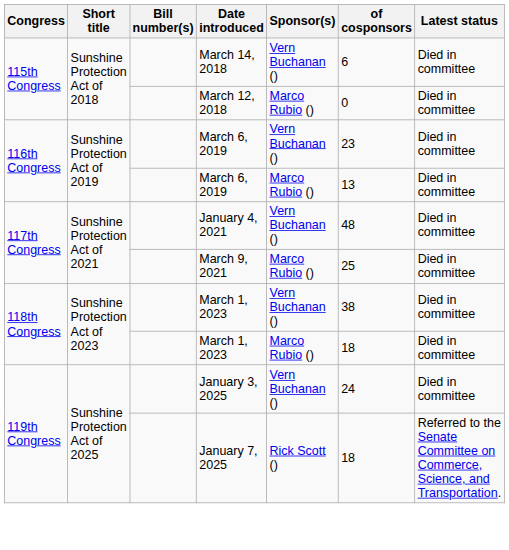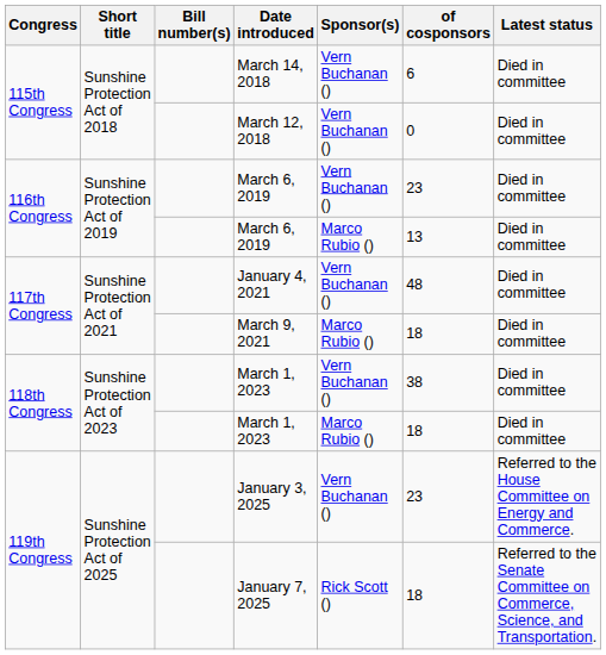 <table class="wikitable">
 <tr>
 <th>Congress</th>
 <th>Short title</th>
 <th>Bill number(s)</th>
 <th>Date introduced</th>
 <th>Sponsor(s)</th>
 <th> of cosponsors</th>
 <th>Latest status</th>
 </tr>
 <tr>
 <td rowspan="2"><a href='#'>115th Congress</a></td>
 <td rowspan="2">Sunshine Protection Act of 2018</td>
 <td></td>
 <td>March 14, 2018</td>
 <td><a href='#'>Vern Buchanan</a> ()</td>
 <td>6</td>
 <td>Died in committee</td>
 </tr>
 <tr>
 <td></td>
 <td>March 12, 2018</td>
-<td><a href='#'>Marco Rubio</a> ()</td>
+<td><a href='#'>Vern Buchanan</a> ()</td>
 <td>0</td>
 <td>Died in committee</td>
 </tr>
 <tr>
 <td rowspan="2"><a href='#'>116th Congress</a></td>
 <td rowspan="2">Sunshine Protection Act of 2019</td>
 <td></td>
 <td>March 6, 2019</td>
 <td><a href='#'>Vern Buchanan</a> ()</td>
 <td>23</td>
 <td>Died in committee</td>
 </tr>
 <tr>
 <td></td>
 <td>March 6, 2019</td>
 <td><a href='#'>Marco Rubio</a> ()</td>
 <td>13</td>
 <td>Died in committee</td>
 </tr>
 <tr>
 <td rowspan="2"><a href='#'>117th Congress</a></td>
 <td rowspan="2">Sunshine Protection Act of 2021</td>
 <td></td>
 <td>January 4, 2021</td>
 <td><a href='#'>Vern Buchanan</a> ()</td>
 <td>48</td>
 <td>Died in committee</td>
 </tr>
 <tr>
 <td></td>
 <td>March 9, 2021</td>
 <td><a href='#'>Marco Rubio</a> ()</td>
-<td>25</td>
+<td>18</td>
 <td>Died in committee</td>
 </tr>
 <tr>
 <td rowspan="2"><a href='#'>118th Congress</a></td>
 <td rowspan="2">Sunshine Protection Act of 2023</td>
 <td></td>
 <td>March 1, 2023</td>
 <td><a href='#'>Vern Buchanan</a> ()</td>
 <td>38</td>
 <td>Died in committee</td>
 </tr>
 <tr>
 <td></td>
 <td>March 1, 2023</td>
 <td><a href='#'>Marco Rubio</a> ()</td>
 <td>18</td>
 <td>Died in committee</td>
 </tr>
 <tr>
 <td rowspan="2"><a href='#'>119th Congress</a></td>
 <td rowspan="2">Sunshine Protection Act of 2025</td>
 <td></td>
 <td>January 3, 2025</td>
 <td><a href='#'>Vern Buchanan</a> ()</td>
-<td>24</td>
-<td>Died in committee</td>
+<td>23</td>
+<td>Referred to the <a href='#'>House Committee on Energy and Commerce</a>.</td>
 </tr>
 <tr>
 <td></td>
 <td>January 7, 2025</td>
 <td><a href='#'>Rick Scott</a> ()</td>
 <td>18</td>
 <td>Referred to the <a href='#'>Senate Committee on Commerce, Science, and Transportation</a>.</td>
 </tr>
 </table>
